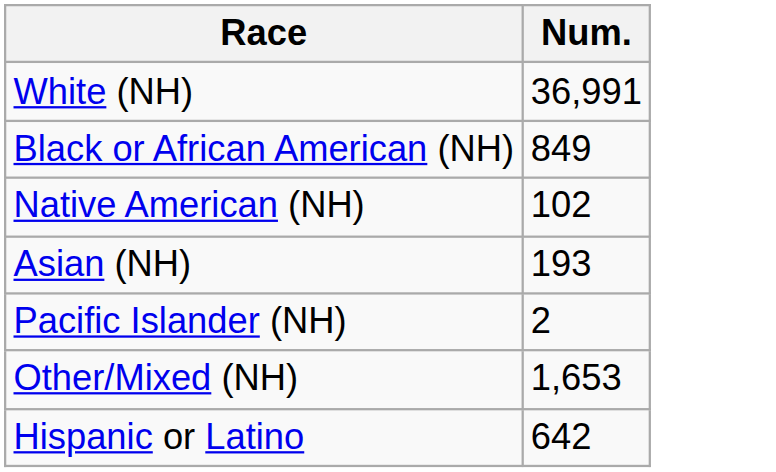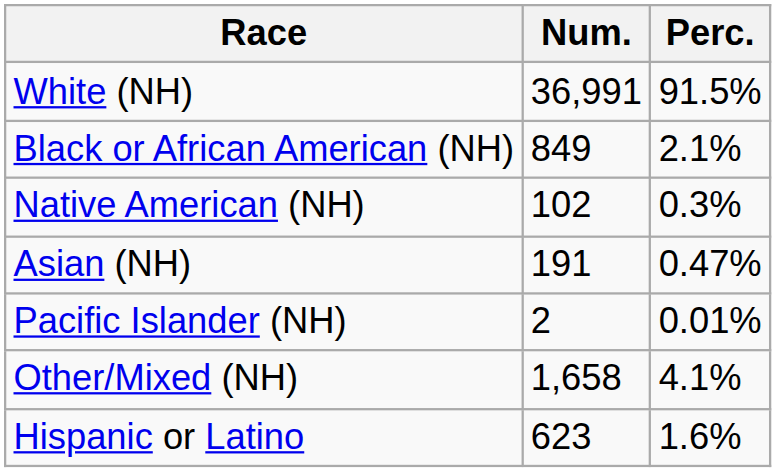 <table class="wikitable">
 <tr>
 <th>Race</th>
 <th>Num.</th>
+<th>Perc.</th>
 </tr>
 <tr>
 <td><a href='#'>White</a> (NH)</td>
 <td>36,991</td>
+<td>91.5%</td>
 </tr>
 <tr>
 <td><a href='#'>Black or African American</a> (NH)</td>
 <td>849</td>
+<td>2.1%</td>
 </tr>
 <tr>
 <td><a href='#'>Native American</a> (NH)</td>
 <td>102</td>
+<td>0.3%</td>
 </tr>
 <tr>
 <td><a href='#'>Asian</a> (NH)</td>
-<td>193</td>
+<td>191</td>
+<td>0.47%</td>
 </tr>
 <tr>
 <td><a href='#'>Pacific Islander</a> (NH)</td>
 <td>2</td>
+<td>0.01%</td>
 </tr>
 <tr>
 <td><a href='#'>Other/Mixed</a> (NH)</td>
-<td>1,653</td>
+<td>1,658</td>
+<td>4.1%</td>
 </tr>
 <tr>
 <td><a href='#'>Hispanic</a> or <a href='#'>Latino</a></td>
-<td>642</td>
+<td>623</td>
+<td>1.6%</td>
 </tr>
 </table>
